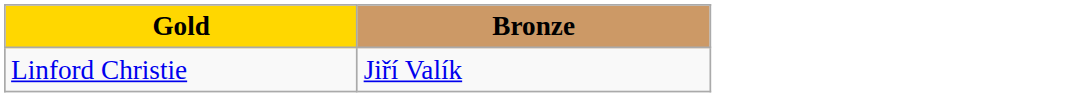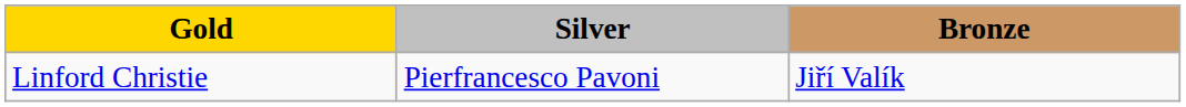 <table class="wikitable" style="text-align:left">
 <tr align="center">
 <td width=200 bgcolor=gold><strong>Gold</strong></td>
+<td width=200 bgcolor=silver><strong>Silver</strong></td>
 <td width=200 bgcolor=CC9966><strong>Bronze</strong></td>
 </tr>
 <tr>
 <td><a href='#'>Linford Christie</a><br><em></em></td>
+<td><a href='#'>Pierfrancesco Pavoni</a><br><em></em></td>
 <td><a href='#'>Jiří Valík</a><br><em></em></td>
 </tr>
 </table>
